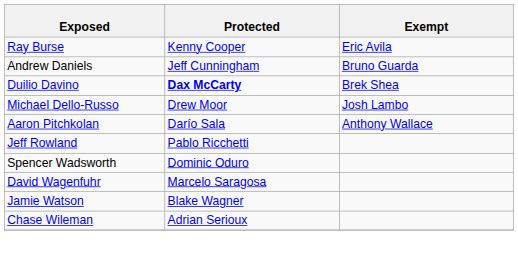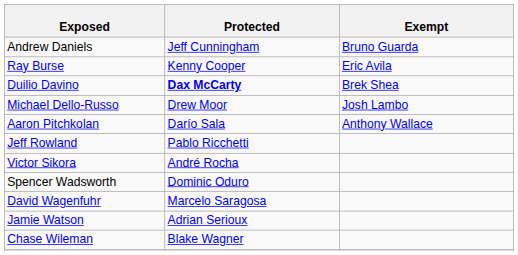 <table class="wikitable">
 <tr>
 <th style="width:23%"><br>Exposed</th>
 <th style="width:25%"><br>Protected</th>
 <th style="width:25%"><br>Exempt</th>
 </tr>
 <tr>
+<td>Andrew Daniels</td>
+<td><a href='#'>Jeff Cunningham</a></td>
+<td><a href='#'>Bruno Guarda</a></td>
+</tr>
+<tr>
 <td><a href='#'>Ray Burse</a></td>
 <td><a href='#'>Kenny Cooper</a></td>
 <td><a href='#'>Eric Avila</a></td>
-</tr>
-<tr>
-<td>Andrew Daniels</td>
-<td><a href='#'>Jeff Cunningham</a></td>
-<td><a href='#'>Bruno Guarda</a></td>
 </tr>
 <tr>
 <td><a href='#'>Duilio Davino</a></td>
 <td><strong><a href='#'>Dax McCarty</a></strong></td>
 <td><a href='#'>Brek Shea</a></td>
 </tr>
 <tr>
 <td><a href='#'>Michael Dello-Russo</a></td>
 <td><a href='#'>Drew Moor</a></td>
 <td><a href='#'>Josh Lambo</a></td>
 </tr>
 <tr>
 <td><a href='#'>Aaron Pitchkolan</a></td>
 <td><a href='#'>Darío Sala</a></td>
 <td><a href='#'>Anthony Wallace</a></td>
 </tr>
 <tr>
 <td><a href='#'>Jeff Rowland</a></td>
 <td><a href='#'>Pablo Ricchetti</a></td>
 <td></td>
 </tr>
 <tr>
+<td><a href='#'>Victor Sikora</a></td>
+<td><a href='#'>André Rocha</a></td>
+<td></td>
+</tr>
+<tr>
 <td>Spencer Wadsworth</td>
 <td><a href='#'>Dominic Oduro</a></td>
 <td></td>
 </tr>
 <tr>
 <td><a href='#'>David Wagenfuhr</a></td>
 <td><a href='#'>Marcelo Saragosa</a></td>
 <td></td>
 </tr>
 <tr>
 <td><a href='#'>Jamie Watson</a></td>
-<td><a href='#'>Blake Wagner</a></td>
+<td><a href='#'>Adrian Serioux</a></td>
 <td></td>
 </tr>
 <tr>
 <td><a href='#'>Chase Wileman</a></td>
-<td><a href='#'>Adrian Serioux</a></td>
+<td><a href='#'>Blake Wagner</a></td>
 <td></td>
 </tr>
 <tr>
 </tr>
 </table>
